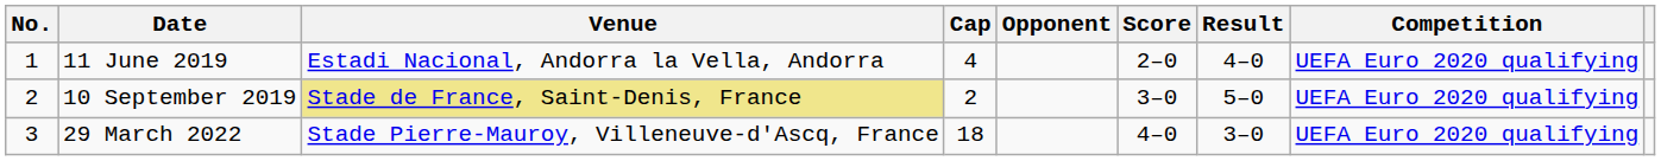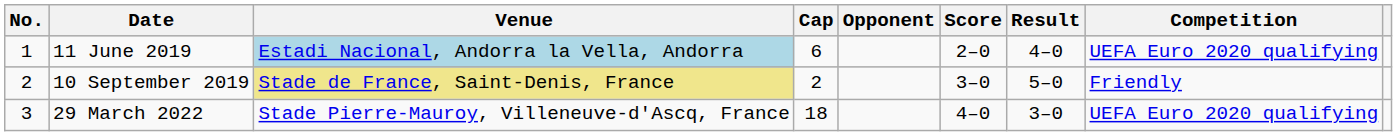 <table class="wikitable sortable">
 <tr>
 <th scope="col">No.</th>
 <th scope="col">Date</th>
 <th scope="col">Venue</th>
 <th scope="col">Cap</th>
 <th scope="col">Opponent</th>
 <th scope="col">Score</th>
 <th scope="col">Result</th>
 <th scope="col">Competition</th>
 <th scope="col" class="unsortable"></th>
 </tr>
 <tr>
 <td style="text-align: center;">1</td>
 <td>11 June 2019</td>
-<td><a href='#'>Estadi Nacional</a>, Andorra la Vella, Andorra</td>
-<td style="text-align: center;">4</td>
+<td style="background: lightblue;"><a href='#'>Estadi Nacional</a>, Andorra la Vella, Andorra</td>
+<td style="text-align: center;">6</td>
 <td></td>
 <td style="text-align: center;">2–0</td>
 <td style="text-align: center;">4–0</td>
 <td><a href='#'>UEFA Euro 2020 qualifying</a></td>
 <td style="text-align: center;"></td>
 </tr>
 <tr>
 <td style="text-align: center;">2</td>
 <td>10 September 2019</td>
 <td style="background: khaki;"><a href='#'>Stade de France</a>, Saint-Denis, France</td>
 <td style="text-align: center;">2</td>
 <td></td>
 <td style="text-align: center;">3–0</td>
 <td style="text-align: center;">5–0</td>
-<td><a href='#'>UEFA Euro 2020 qualifying</a></td>
+<td><a href='#'>Friendly</a></td>
 <td style="text-align: center;"></td>
 </tr>
 <tr>
 <td style="text-align: center;">3</td>
 <td>29 March 2022</td>
 <td><a href='#'>Stade Pierre-Mauroy</a>, Villeneuve-d'Ascq, France</td>
 <td style="text-align: center;">18</td>
 <td></td>
 <td style="text-align: center;">4–0</td>
 <td style="text-align: center;">3–0</td>
 <td><a href='#'>UEFA Euro 2020 qualifying</a></td>
 <td style="text-align: center;"></td>
 </tr>
 </table>
